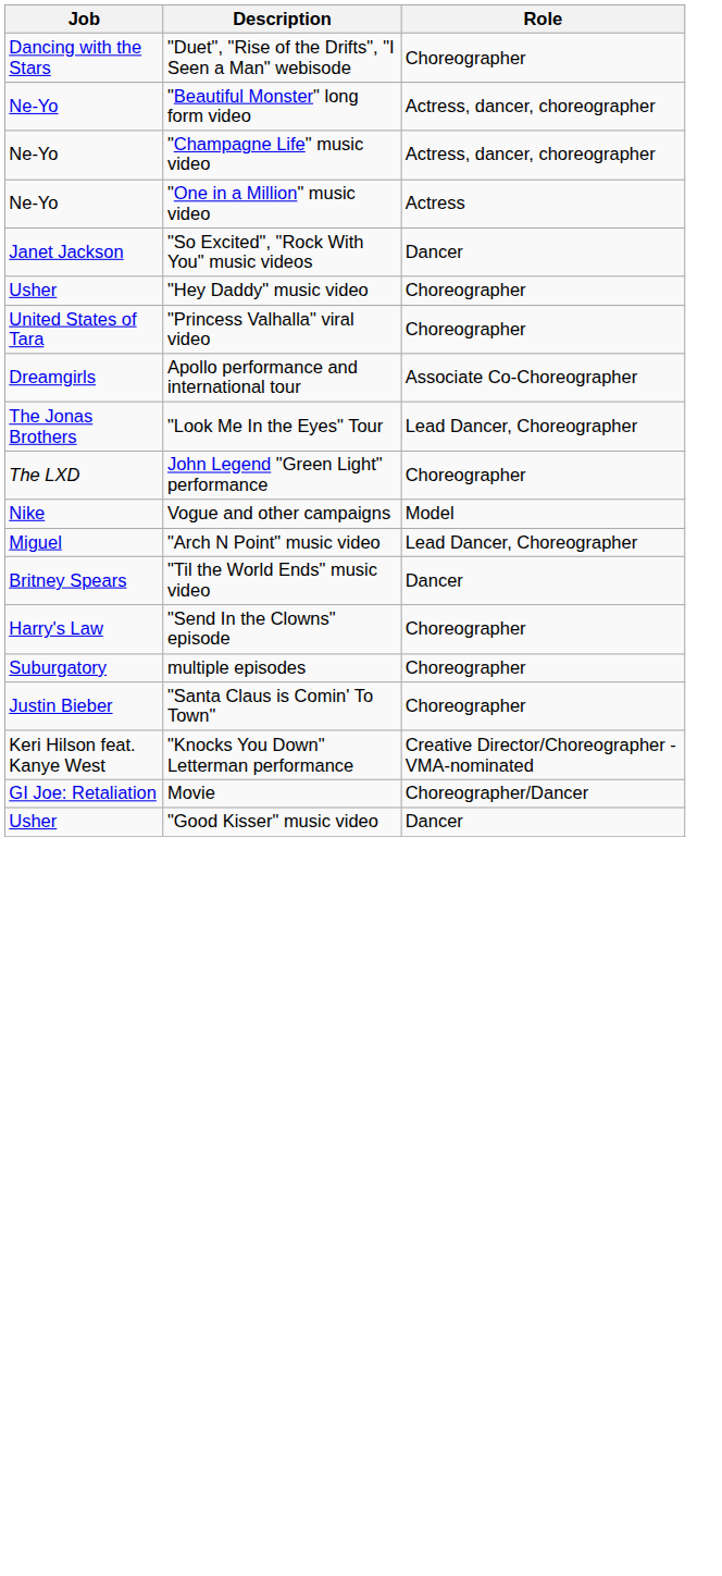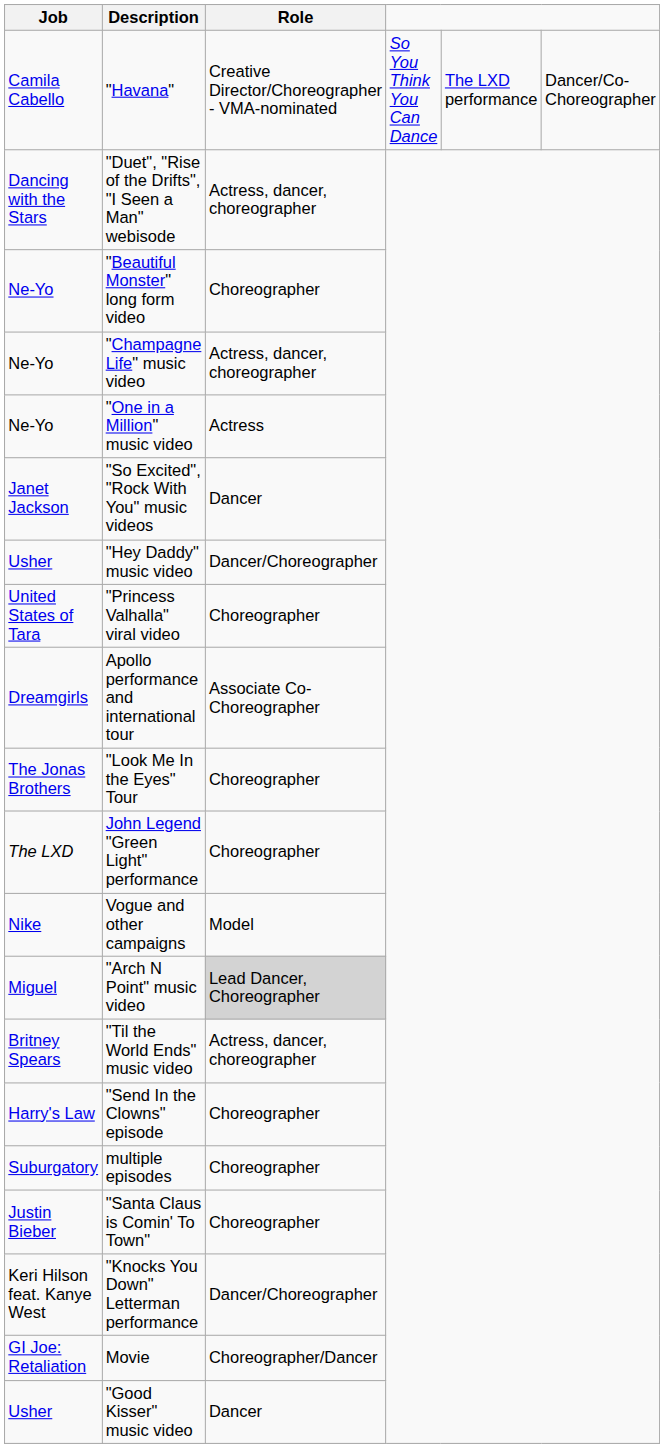 <table class="wikitable">
 <tr>
 <th>Job</th>
 <th>Description</th>
 <th>Role</th>
 </tr>
 <tr>
+<td><a href='#'>Camila Cabello</a></td>
+<td>"<a href='#'>Havana</a>"</td>
+<td>Creative Director/Choreographer - VMA-nominated</td>
+<td><em><a href='#'>So You Think You Can Dance</a></em></td>
+<td><a href='#'>The LXD</a> performance</td>
+<td>Dancer/Co-Choreographer</td>
+</tr>
+<tr>
 <td><a href='#'>Dancing with the Stars</a></td>
 <td>"Duet", "Rise of the Drifts", "I Seen a Man" webisode</td>
-<td>Choreographer</td>
+<td>Actress, dancer, choreographer</td>
 </tr>
 <tr>
 <td><a href='#'>Ne-Yo</a></td>
 <td>"<a href='#'>Beautiful Monster</a>" long form video</td>
-<td>Actress, dancer, choreographer</td>
+<td>Choreographer</td>
 </tr>
 <tr>
 <td>Ne-Yo</td>
 <td>"<a href='#'>Champagne Life</a>" music video</td>
 <td>Actress, dancer, choreographer</td>
 </tr>
 <tr>
 <td>Ne-Yo</td>
 <td>"<a href='#'>One in a Million</a>" music video</td>
 <td>Actress</td>
 </tr>
 <tr>
 <td><a href='#'>Janet Jackson</a></td>
 <td>"So Excited", "Rock With You" music videos</td>
 <td>Dancer</td>
 </tr>
 <tr>
 <td><a href='#'>Usher</a></td>
 <td>"Hey Daddy" music video</td>
-<td>Choreographer</td>
+<td>Dancer/Choreographer</td>
 </tr>
 <tr>
 <td><a href='#'>United States of Tara</a></td>
 <td>"Princess Valhalla" viral video</td>
 <td>Choreographer</td>
 </tr>
 <tr>
 <td><a href='#'>Dreamgirls</a></td>
 <td>Apollo performance and international tour</td>
 <td>Associate Co-Choreographer</td>
 </tr>
 <tr>
 <td><a href='#'>The Jonas Brothers</a></td>
 <td>"Look Me In the Eyes" Tour</td>
-<td>Lead Dancer, Choreographer</td>
+<td>Choreographer</td>
 </tr>
 <tr>
 <td><em>The LXD</em></td>
 <td><a href='#'>John Legend</a> "Green Light" performance</td>
 <td>Choreographer</td>
 </tr>
 <tr>
 <td><a href='#'>Nike</a></td>
 <td>Vogue and other campaigns</td>
 <td>Model</td>
 </tr>
 <tr>
 <td><a href='#'>Miguel</a></td>
 <td>"Arch N Point" music video</td>
-<td>Lead Dancer, Choreographer</td>
+<td style="background: lightgrey;">Lead Dancer, Choreographer</td>
 </tr>
 <tr>
 <td><a href='#'>Britney Spears</a></td>
 <td>"Til the World Ends" music video</td>
-<td>Dancer</td>
+<td>Actress, dancer, choreographer</td>
 </tr>
 <tr>
 <td><a href='#'>Harry's Law</a></td>
 <td>"Send In the Clowns" episode</td>
 <td>Choreographer</td>
 </tr>
 <tr>
 <td><a href='#'>Suburgatory</a></td>
 <td>multiple episodes</td>
 <td>Choreographer</td>
 </tr>
 <tr>
 <td><a href='#'>Justin Bieber</a></td>
 <td>"Santa Claus is Comin' To Town"</td>
 <td>Choreographer</td>
 </tr>
 <tr>
 <td>Keri Hilson feat. Kanye West</td>
 <td>"Knocks You Down" Letterman performance</td>
-<td>Creative Director/Choreographer - VMA-nominated</td>
+<td>Dancer/Choreographer</td>
 </tr>
 <tr>
 <td><a href='#'>GI Joe: Retaliation</a></td>
 <td>Movie</td>
 <td>Choreographer/Dancer</td>
 </tr>
 <tr>
 <td><a href='#'>Usher</a></td>
 <td>"Good Kisser" music video</td>
 <td>Dancer</td>
 </tr>
 </table>
